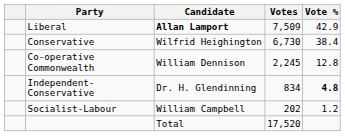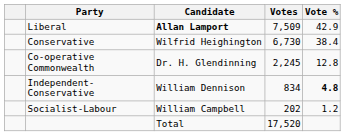 <table class="wikitable">
 <tr>
 <th></th>
 <th scope="col" width="175">Party</th>
 <th scope="col" width="150">Candidate</th>
 <th>Votes</th>
 <th>Vote %</th>
 </tr>
 <tr>
 <td>   </td>
 <td>Liberal</td>
 <td><strong>Allan Lamport</strong></td>
 <td align=right>7,509</td>
 <td align=right>42.9</td>
 </tr>
 <tr>
 <td>   </td>
 <td>Conservative</td>
 <td>Wilfrid Heighington</td>
 <td align=right>6,730</td>
 <td align=right>38.4</td>
 </tr>
 <tr>
 <td>   </td>
 <td>Co-operative Commonwealth</td>
-<td>William Dennison</td>
+<td>Dr. H. Glendinning</td>
 <td align=right>2,245</td>
 <td align=right>12.8</td>
 </tr>
 <tr>
 <td>   </td>
 <td>Independent-Conservative</td>
-<td>Dr. H. Glendinning</td>
+<td>William Dennison</td>
 <td align=right>834</td>
 <td align=right><strong>4.8</strong></td>
 </tr>
 <tr>
 <td>   </td>
 <td>Socialist-Labour</td>
 <td>William Campbell</td>
 <td align=right>202</td>
 <td align=right>1.2</td>
 </tr>
 <tr>
 <td></td>
 <td></td>
 <td>Total</td>
 <td align=right>17,520</td>
 <td></td>
 </tr>
 </table>
